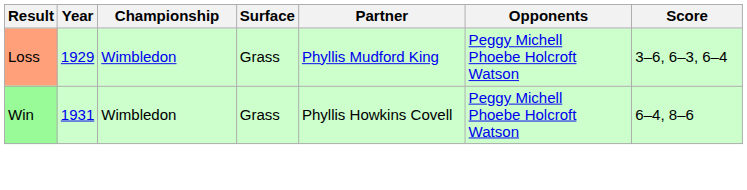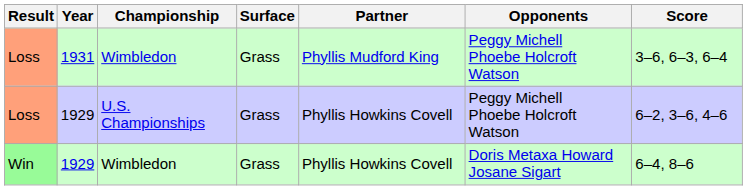 <table class="sortable wikitable">
 <tr>
 <th style="width:40px">Result</th>
 <th style="width:30px">Year</th>
 <th style="width:140px">Championship</th>
 <th style="width:50px">Surface</th>
 <th style="width:170px">Partner</th>
 <th style="width:170px">Opponents</th>
 <th style="width:110px" class="unsortable">Score</th>
 </tr>
 <tr style="background:#cfc;">
 <td style="background:#ffa07a;">Loss</td>
-<td><a href='#'>1929</a></td>
+<td><a href='#'>1931</a></td>
 <td><a href='#'>Wimbledon</a></td>
 <td>Grass</td>
 <td> <a href='#'>Phyllis Mudford King</a></td>
 <td> <a href='#'>Peggy Michell</a><br> <a href='#'>Phoebe Holcroft Watson</a></td>
 <td>3–6, 6–3, 6–4</td>
 </tr>
+<tr style="background:#ccf;">
+<td style="background:#ffa07a;">Loss</td>
+<td>1929</td>
+<td><a href='#'>U.S. Championships</a></td>
+<td>Grass</td>
+<td> Phyllis Howkins Covell</td>
+<td>  Peggy Michell <br>  Phoebe Holcroft Watson</td>
+<td>6–2, 3–6, 4–6</td>
+</tr>
 <tr style="background:#cfc;">
 <td style="background:#98fb98;">Win</td>
-<td><a href='#'>1931</a></td>
+<td><a href='#'>1929</a></td>
 <td>Wimbledon</td>
 <td>Grass</td>
 <td> Phyllis Howkins Covell</td>
-<td> <a href='#'>Peggy Michell</a><br> <a href='#'>Phoebe Holcroft Watson</a></td>
+<td> <a href='#'>Doris Metaxa Howard</a><br> <a href='#'>Josane Sigart</a></td>
 <td>6–4, 8–6</td>
 </tr>
 </table>
